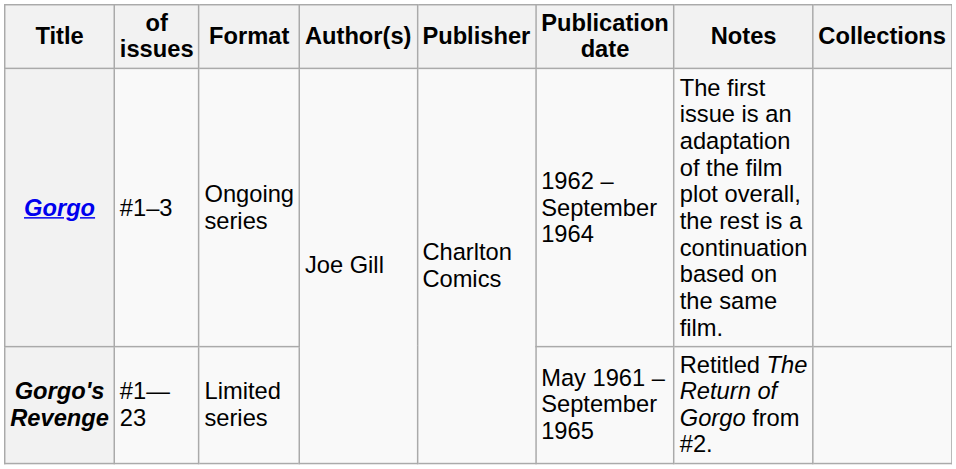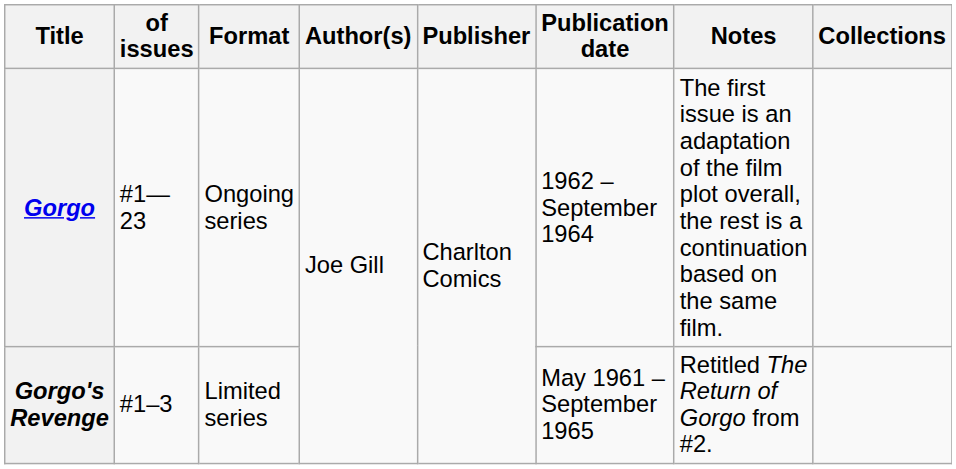 <table class="wikitable">
 <tr>
 <th>Title</th>
 <th style="width:40pt"> of issues</th>
 <th style="width:75pt">Format</th>
 <th style="width:125pt">Author(s)</th>
 <th style="width:125pt">Publisher</th>
 <th style="width:150pt">Publication date</th>
 <th style="width:175pt">Notes</th>
 <th>Collections</th>
 </tr>
 <tr>
 <th><em><a href='#'>Gorgo</a></em></th>
-<td>#1–3</td>
+<td>#1—23</td>
 <td>Ongoing series</td>
 <td rowspan="2">Joe Gill</td>
 <td rowspan="2">Charlton Comics</td>
 <td>1962 – September 1964</td>
 <td>The first issue is an adaptation of the film plot overall, the rest is a continuation based on the same film.</td>
 <td></td>
 </tr>
 <tr>
 <th><em>Gorgo's Revenge</em></th>
-<td>#1—23</td>
+<td>#1–3</td>
 <td>Limited series</td>
 <td>May 1961 – September 1965</td>
 <td>Retitled <em>The Return of Gorgo</em> from #2.</td>
 <td></td>
 </tr>
 </table>
